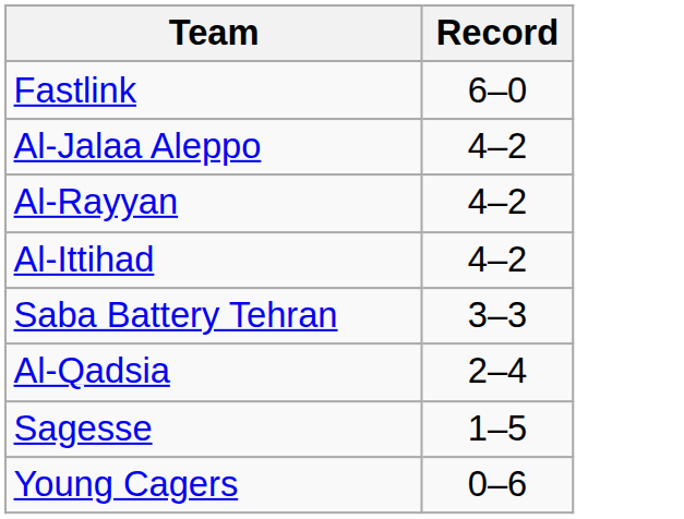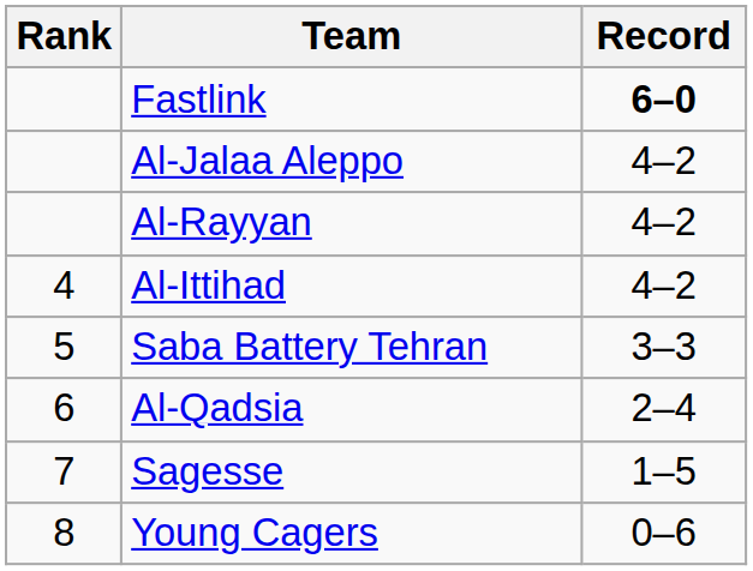 <table class="wikitable" style="text-align: center;">
 <tr>
+<th width=40>Rank</th>
 <th width=180>Team</th>
 <th width=60>Record</th>
 </tr>
 <tr>
+<td></td>
 <td align=left> <a href='#'>Fastlink</a></td>
-<td align=center>6–0</td>
+<td align=center><strong>6–0</strong></td>
 </tr>
 <tr>
+<td></td>
 <td align=left> <a href='#'>Al-Jalaa Aleppo</a></td>
 <td align=center>4–2</td>
 </tr>
 <tr>
+<td></td>
 <td align=left> <a href='#'>Al-Rayyan</a></td>
 <td align=center>4–2</td>
 </tr>
 <tr>
+<td>4</td>
 <td align=left> <a href='#'>Al-Ittihad</a></td>
 <td align=center>4–2</td>
 </tr>
 <tr>
+<td>5</td>
 <td align=left> <a href='#'>Saba Battery Tehran</a></td>
 <td align=center>3–3</td>
 </tr>
 <tr>
+<td>6</td>
 <td align=left> <a href='#'>Al-Qadsia</a></td>
 <td align=center>2–4</td>
 </tr>
 <tr>
+<td>7</td>
 <td align=left> <a href='#'>Sagesse</a></td>
 <td align=center>1–5</td>
 </tr>
 <tr>
+<td>8</td>
 <td align=left> <a href='#'>Young Cagers</a></td>
 <td align=center>0–6</td>
 </tr>
 </table>
